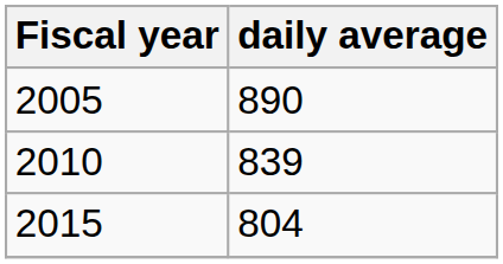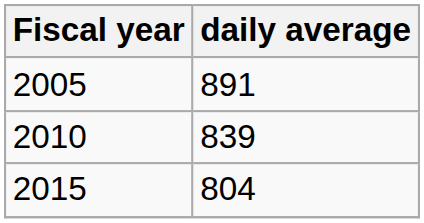 <table class="wikitable">
 <tr>
 <th>Fiscal year</th>
 <th>daily average</th>
 </tr>
 <tr>
 <td>2005</td>
-<td>890</td>
+<td>891</td>
 </tr>
 <tr>
 <td>2010</td>
 <td>839</td>
 </tr>
 <tr>
 <td>2015</td>
 <td>804</td>
 </tr>
 <tr>
 </tr>
 </table>
